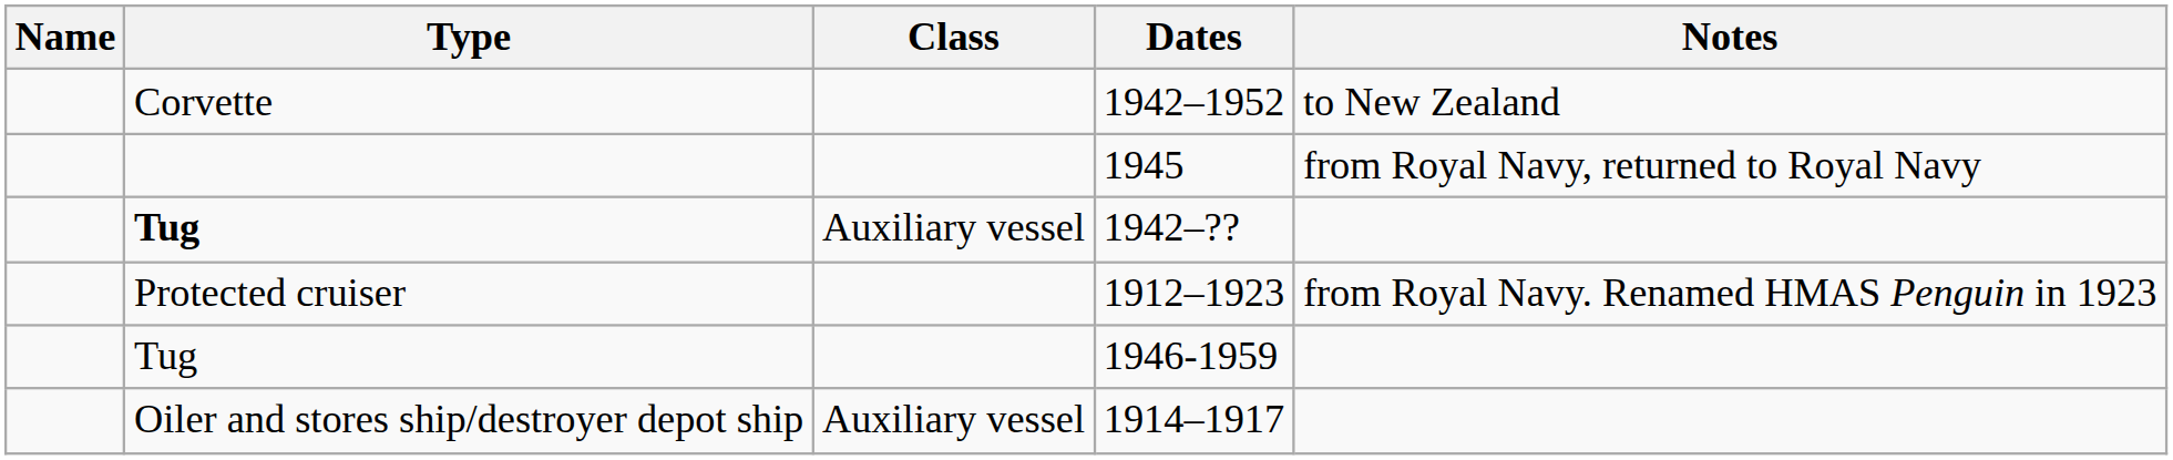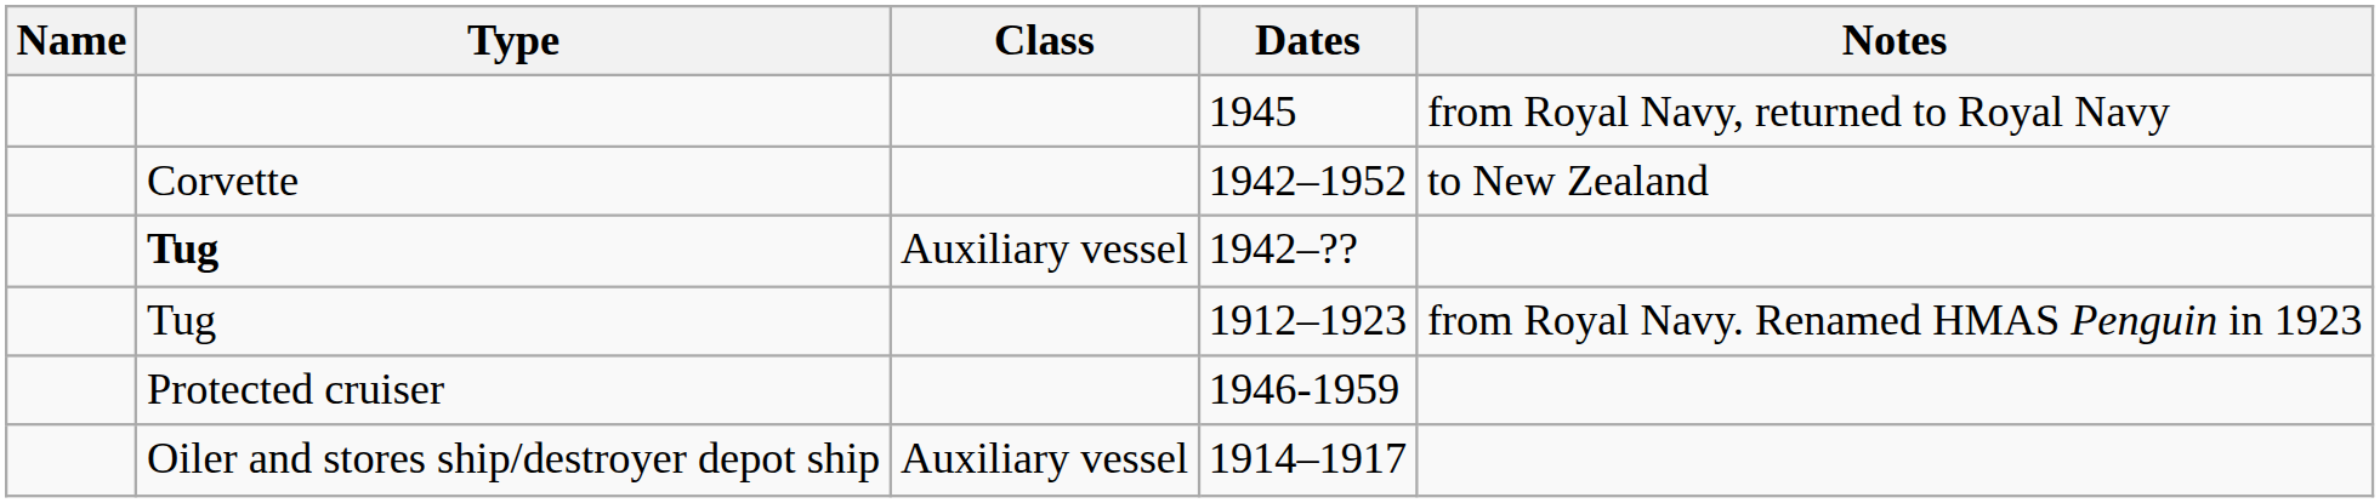 <table class="wikitable sortable" border="1">
 <tr>
 <th>Name</th>
 <th>Type</th>
 <th>Class</th>
 <th>Dates</th>
 <th>Notes</th>
 </tr>
 <tr>
 <td></td>
+<td></td>
+<td></td>
+<td>1945</td>
+<td>from Royal Navy, returned to Royal Navy</td>
+</tr>
+<tr>
+<td></td>
 <td>Corvette</td>
 <td></td>
 <td>1942–1952</td>
 <td>to New Zealand</td>
-</tr>
-<tr>
-<td></td>
-<td></td>
-<td></td>
-<td>1945</td>
-<td>from Royal Navy, returned to Royal Navy</td>
 </tr>
 <tr>
 <td></td>
 <td><strong>Tug</strong></td>
 <td>Auxiliary vessel</td>
 <td>1942–??</td>
 <td> </td>
 </tr>
 <tr>
 <td></td>
-<td>Protected cruiser</td>
+<td>Tug</td>
 <td></td>
 <td>1912–1923</td>
 <td>from Royal Navy. Renamed HMAS <em>Penguin</em> in 1923</td>
 </tr>
 <tr>
 <td></td>
-<td>Tug</td>
+<td>Protected cruiser</td>
 <td> </td>
 <td>1946-1959</td>
 <td> </td>
 </tr>
 <tr>
 <td></td>
 <td>Oiler and stores ship/destroyer depot ship</td>
 <td>Auxiliary vessel</td>
 <td>1914–1917</td>
 <td> </td>
 </tr>
 </table>
